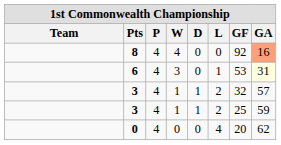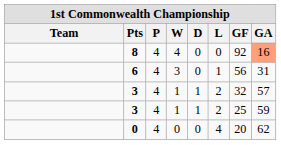 <table class="wikitable" style="text-align: center;">
 <tr align=left style="background:#dfdfdf;">
 <td colspan=8 align=center><strong>1st Commonwealth Championship</strong></td>
 </tr>
 <tr>
 <th width=150>Team</th>
 <th width=20>Pts</th>
 <th width=20>P</th>
 <th width=20>W</th>
 <th width=20>D</th>
 <th width=20>L</th>
 <th width=20>GF</th>
 <th width=20>GA</th>
 </tr>
 <tr>
 <td align=left></td>
 <td><strong>8</strong></td>
 <td>4</td>
 <td>4</td>
 <td>0</td>
 <td>0</td>
 <td>92</td>
 <td style="background: lightsalmon;">16</td>
 </tr>
 <tr>
 <td align=left></td>
 <td><strong>6</strong></td>
 <td>4</td>
 <td>3</td>
 <td>0</td>
 <td>1</td>
-<td>53</td>
-<td style="background: lightyellow;">31</td>
+<td>56</td>
+<td>31</td>
 </tr>
 <tr>
 <td align=left></td>
 <td><strong>3</strong></td>
 <td>4</td>
 <td>1</td>
 <td>1</td>
 <td>2</td>
 <td>32</td>
 <td>57</td>
 </tr>
 <tr>
 <td align=left></td>
 <td><strong>3</strong></td>
 <td>4</td>
 <td>1</td>
 <td>1</td>
 <td>2</td>
 <td>25</td>
 <td>59</td>
 </tr>
 <tr>
 <td align=left></td>
 <td><strong>0</strong></td>
 <td>4</td>
 <td>0</td>
 <td>0</td>
 <td>4</td>
 <td>20</td>
 <td>62</td>
 </tr>
 </table>
